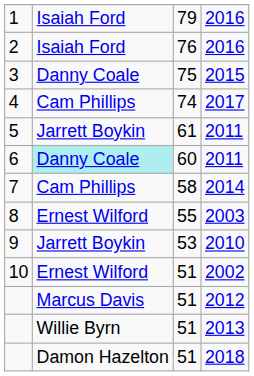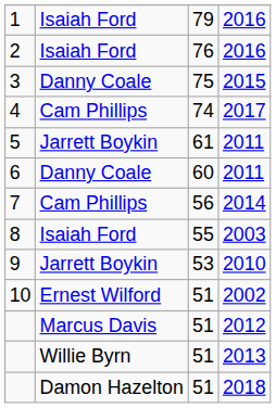 <table class="wikitable">
 <tr>
 </tr>
 <tr>
 <td>1</td>
 <td><a href='#'>Isaiah Ford</a></td>
 <td>79</td>
 <td><a href='#'>2016</a></td>
 </tr>
 <tr>
 <td>2</td>
 <td><a href='#'>Isaiah Ford</a></td>
 <td>76</td>
 <td><a href='#'>2016</a></td>
 </tr>
 <tr>
 <td>3</td>
 <td><a href='#'>Danny Coale</a></td>
 <td>75</td>
 <td><a href='#'>2015</a></td>
 </tr>
 <tr>
 <td>4</td>
 <td><a href='#'>Cam Phillips</a></td>
 <td>74</td>
 <td><a href='#'>2017</a></td>
 </tr>
 <tr>
 <td>5</td>
 <td><a href='#'>Jarrett Boykin</a></td>
 <td>61</td>
 <td><a href='#'>2011</a></td>
 </tr>
 <tr>
 <td>6</td>
-<td style="background: paleturquoise;"><a href='#'>Danny Coale</a></td>
+<td><a href='#'>Danny Coale</a></td>
 <td>60</td>
 <td><a href='#'>2011</a></td>
 </tr>
 <tr>
 <td>7</td>
 <td><a href='#'>Cam Phillips</a></td>
-<td>58</td>
+<td>56</td>
 <td><a href='#'>2014</a></td>
 </tr>
 <tr>
 <td>8</td>
-<td><a href='#'>Ernest Wilford</a></td>
+<td><a href='#'>Isaiah Ford</a></td>
 <td>55</td>
 <td><a href='#'>2003</a></td>
 </tr>
 <tr>
 <td>9</td>
 <td><a href='#'>Jarrett Boykin</a></td>
 <td>53</td>
 <td><a href='#'>2010</a></td>
 </tr>
 <tr>
 <td>10</td>
 <td><a href='#'>Ernest Wilford</a></td>
 <td>51</td>
 <td><a href='#'>2002</a></td>
 </tr>
 <tr>
 <td></td>
 <td><a href='#'>Marcus Davis</a></td>
 <td>51</td>
 <td><a href='#'>2012</a></td>
 </tr>
 <tr>
 <td></td>
 <td>Willie Byrn</td>
 <td>51</td>
 <td><a href='#'>2013</a></td>
 </tr>
 <tr>
 <td></td>
 <td>Damon Hazelton</td>
 <td>51</td>
 <td><a href='#'>2018</a></td>
 </tr>
 </table>
